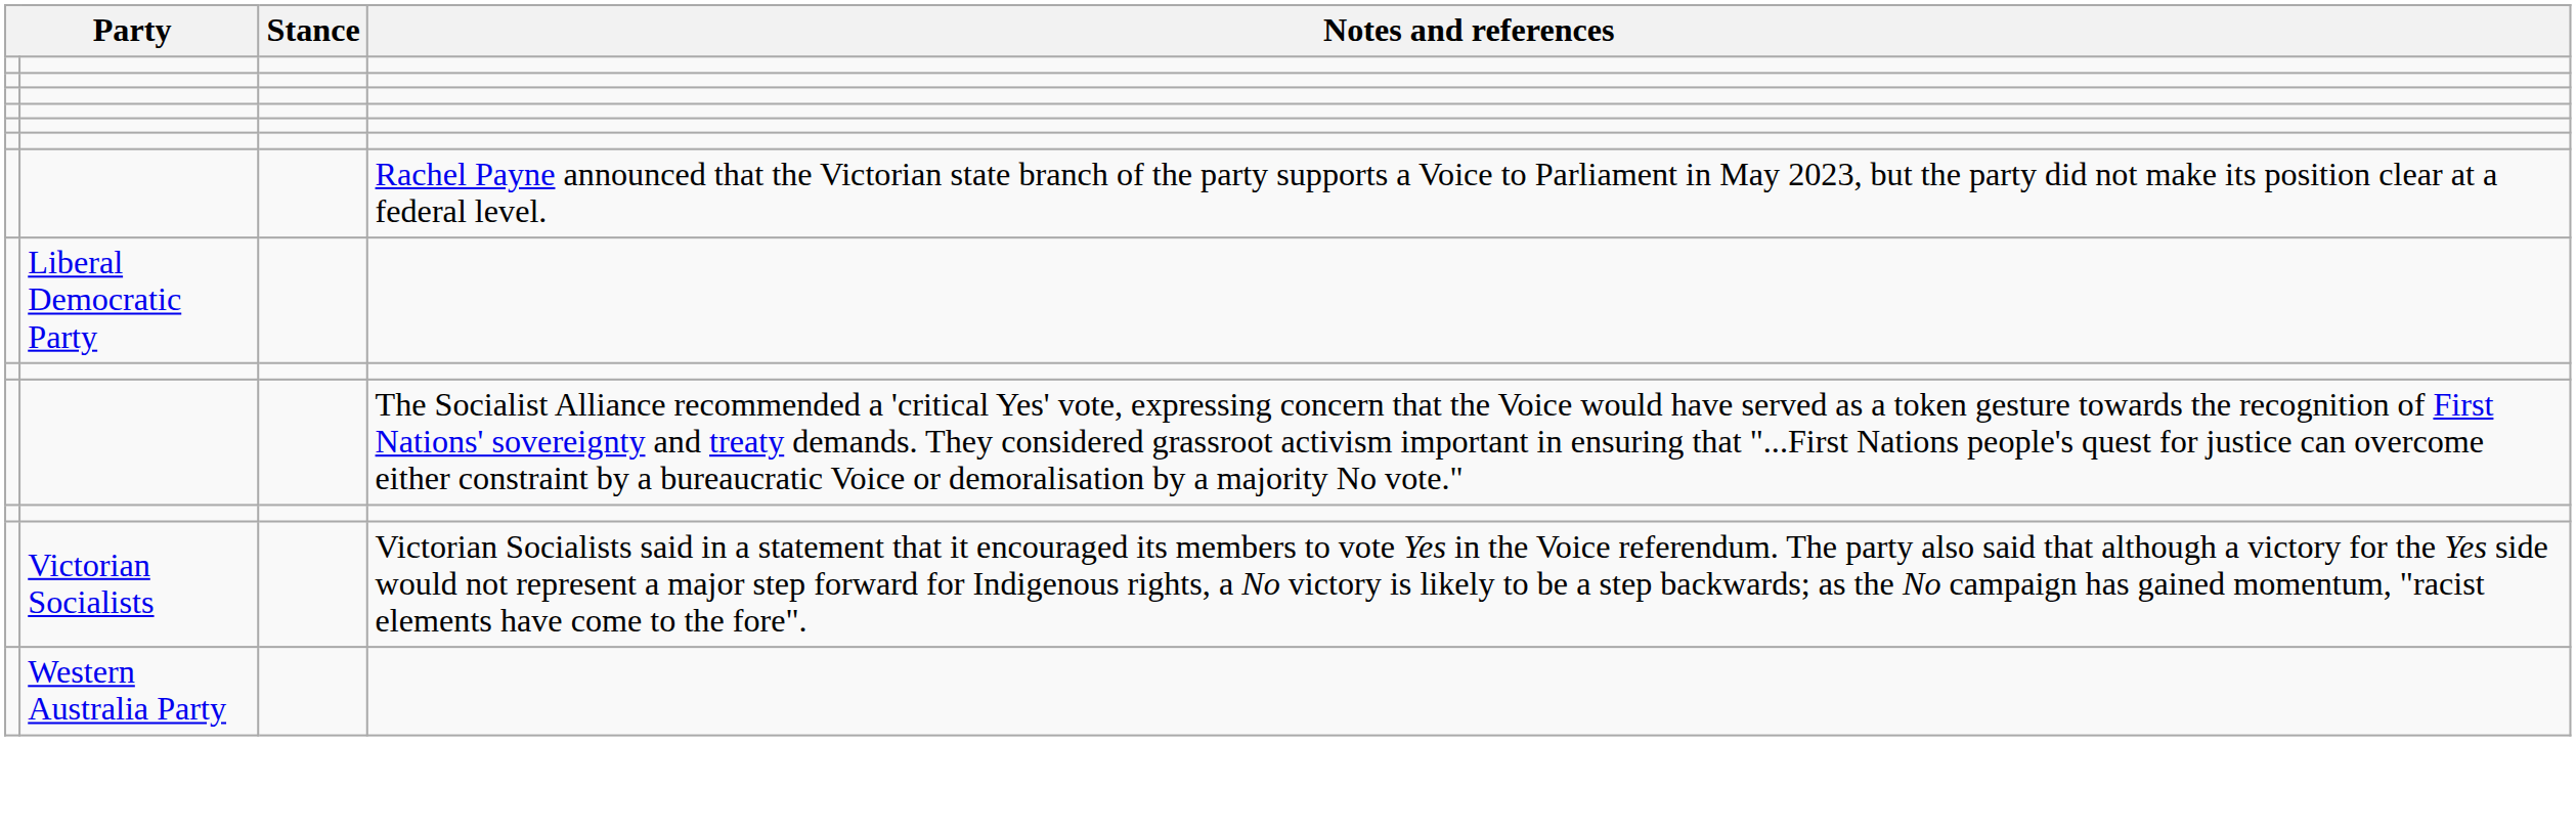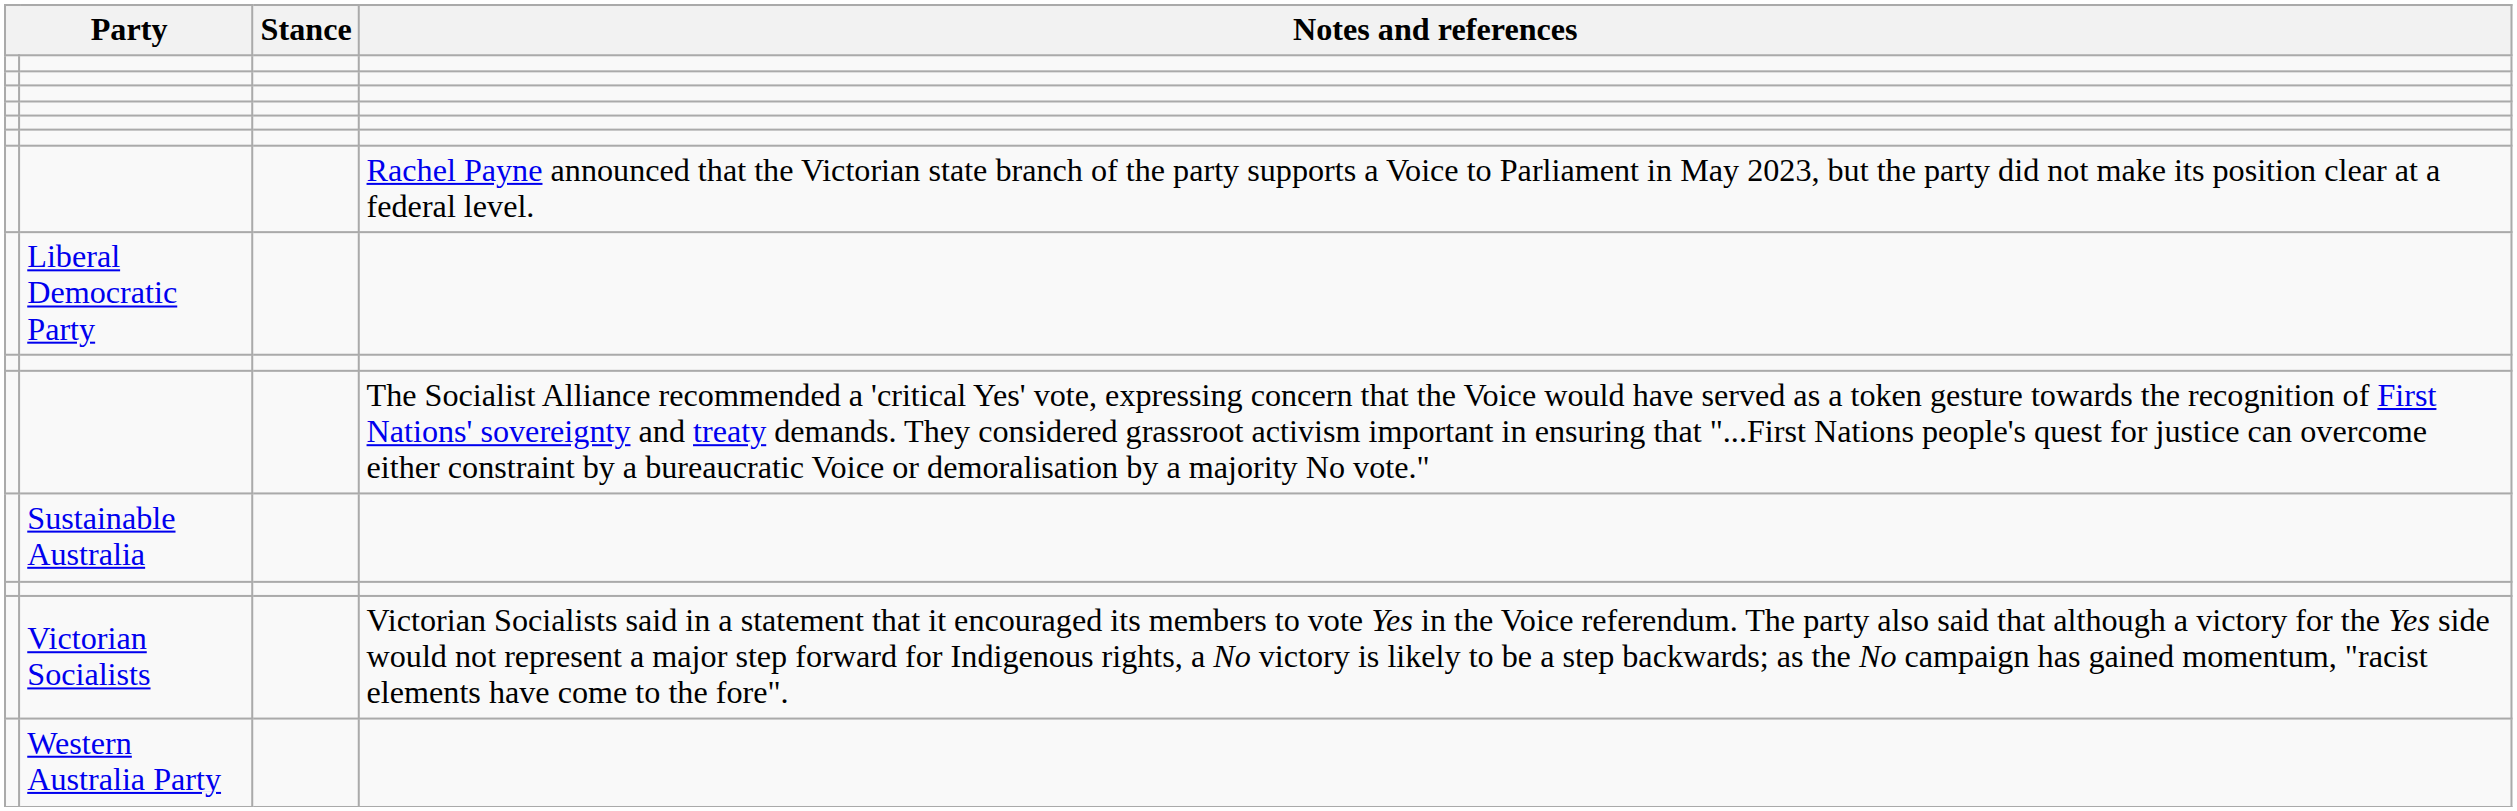 <table class="wikitable sortable">
 <tr>
 <th colspan="2">Party</th>
 <th>Stance</th>
 <th>Notes and references</th>
 </tr>
 <tr>
 <td></td>
 <td></td>
 <td></td>
 <td></td>
 </tr>
 <tr>
 <td></td>
 <td></td>
 <td></td>
 <td></td>
 </tr>
 <tr>
 <td></td>
 <td></td>
 <td></td>
 <td></td>
 </tr>
 <tr>
 <td></td>
 <td></td>
 <td></td>
 <td></td>
 </tr>
 <tr>
 <td></td>
 <td></td>
 <td></td>
 <td></td>
 </tr>
 <tr>
 <td></td>
 <td></td>
 <td></td>
 <td></td>
 </tr>
 <tr>
 <td></td>
 <td></td>
 <td></td>
 <td><a href='#'>Rachel Payne</a> announced that the Victorian state branch of the party supports a Voice to Parliament in May 2023, but the party did not make its position clear at a federal level.</td>
 </tr>
 <tr>
 <td></td>
 <td><a href='#'>Liberal Democratic Party</a></td>
 <td></td>
 <td></td>
 </tr>
 <tr>
 <td></td>
 <td></td>
 <td></td>
 <td></td>
 </tr>
 <tr>
 <td></td>
 <td></td>
 <td></td>
 <td>The Socialist Alliance recommended a 'critical Yes' vote, expressing concern that the Voice would have served as a token gesture towards the recognition of <a href='#'>First Nations' sovereignty</a> and <a href='#'>treaty</a> demands. They considered grassroot activism important in ensuring that "...First Nations people's quest for justice can overcome either constraint by a bureaucratic Voice or demoralisation by a majority No vote."</td>
 </tr>
 <tr>
 <td></td>
+<td><a href='#'>Sustainable Australia</a></td>
+<td></td>
+<td></td>
+</tr>
+<tr>
+<td></td>
 <td></td>
 <td></td>
 <td></td>
 </tr>
 <tr>
 <td></td>
 <td><a href='#'>Victorian Socialists</a></td>
 <td></td>
 <td>Victorian Socialists said in a statement that it encouraged its members to vote <em>Yes</em> in the Voice referendum. The party also said that although a victory for the <em>Yes</em> side would not represent a major step forward for Indigenous rights, a <em>No</em> victory is likely to be a step backwards; as the <em>No</em> campaign has gained momentum, "racist elements have come to the fore".</td>
 </tr>
 <tr>
 <td></td>
 <td><a href='#'>Western Australia Party</a></td>
 <td></td>
 <td></td>
 </tr>
 </table>
